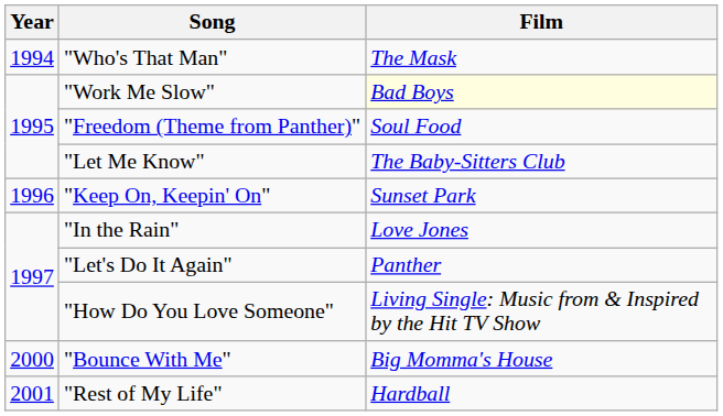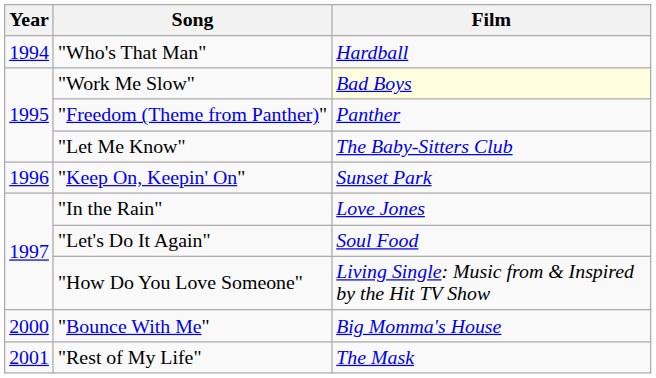 <table class="wikitable">
 <tr>
 <th align="center" width="20">Year</th>
 <th align="center">Song</th>
 <th align="center" width="250">Film</th>
 </tr>
 <tr>
 <td align="center"><a href='#'>1994</a></td>
 <td>"Who's That Man"</td>
-<td align="left"><em><a href='#'>The Mask</a></em></td>
+<td><em><a href='#'>Hardball</a></em></td>
 </tr>
 <tr>
 <td rowspan="3" align="center"><a href='#'>1995</a></td>
 <td>"Work Me Slow"</td>
 <td align="left" style="background: lightyellow;"><em><a href='#'>Bad Boys</a></em></td>
 </tr>
 <tr>
 <td>"<a href='#'>Freedom (Theme from Panther)</a>" </td>
-<td align="left"><em><a href='#'>Soul Food</a></em></td>
+<td align="left"><em><a href='#'>Panther</a></em></td>
 </tr>
 <tr>
 <td>"Let Me Know"</td>
 <td><em><a href='#'>The Baby-Sitters Club</a></em></td>
 </tr>
 <tr>
 <td align="center"><a href='#'>1996</a></td>
 <td>"<a href='#'>Keep On, Keepin' On</a>" </td>
 <td align="left"><em><a href='#'>Sunset Park</a></em></td>
 </tr>
 <tr>
 <td align="center" rowspan="3"><a href='#'>1997</a></td>
 <td>"In the Rain"</td>
 <td align="left"><em><a href='#'>Love Jones</a></em></td>
 </tr>
 <tr>
 <td>"Let's Do It Again"</td>
-<td align="left"><em><a href='#'>Panther</a></em></td>
+<td align="left"><em><a href='#'>Soul Food</a></em></td>
 </tr>
 <tr>
 <td>"How Do You Love Someone"</td>
 <td align="left"><em><a href='#'>Living Single</a>: Music from & Inspired by the Hit TV Show</em></td>
 </tr>
 <tr>
 <td align="center" rowspan="1"><a href='#'>2000</a></td>
 <td>"<a href='#'>Bounce With Me</a>" </td>
 <td><em><a href='#'>Big Momma's House</a></em></td>
 </tr>
 <tr>
 <td align="center" rowspan="1"><a href='#'>2001</a></td>
 <td>"Rest of My Life"</td>
-<td><em><a href='#'>Hardball</a></em></td>
+<td align="left"><em><a href='#'>The Mask</a></em></td>
 </tr>
 </table>
